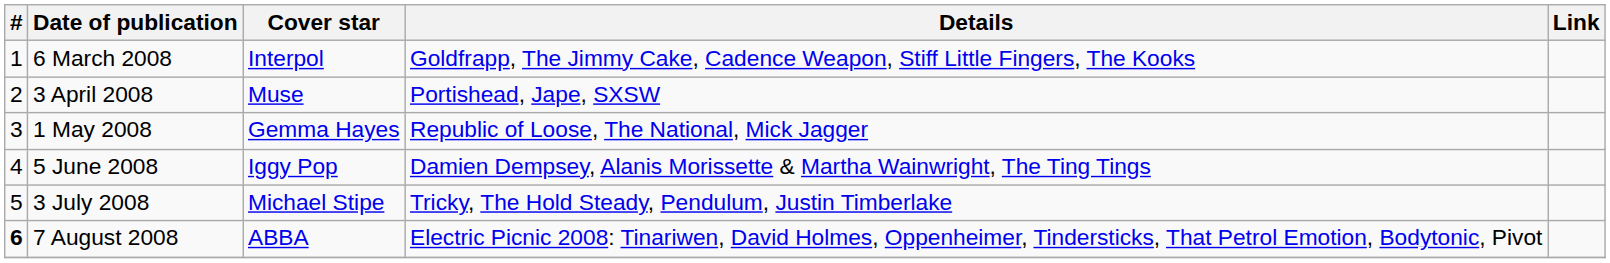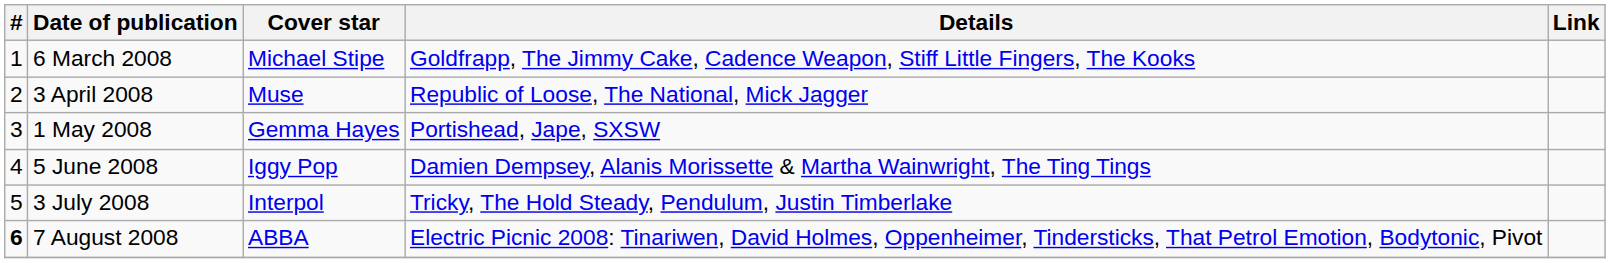 <table class="wikitable">
 <tr>
 <th>#</th>
 <th>Date of publication</th>
 <th>Cover star</th>
 <th>Details</th>
 <th>Link</th>
 </tr>
 <tr>
 <td>1</td>
 <td>6 March 2008</td>
-<td><a href='#'>Interpol</a></td>
+<td><a href='#'>Michael Stipe</a></td>
 <td><a href='#'>Goldfrapp</a>, <a href='#'>The Jimmy Cake</a>, <a href='#'>Cadence Weapon</a>, <a href='#'>Stiff Little Fingers</a>, <a href='#'>The Kooks</a></td>
 <td></td>
 </tr>
 <tr>
 <td>2</td>
 <td>3 April 2008</td>
 <td><a href='#'>Muse</a></td>
-<td><a href='#'>Portishead</a>, <a href='#'>Jape</a>, <a href='#'>SXSW</a></td>
+<td><a href='#'>Republic of Loose</a>, <a href='#'>The National</a>, <a href='#'>Mick Jagger</a></td>
 <td></td>
 </tr>
 <tr>
 <td>3</td>
 <td>1 May 2008</td>
 <td><a href='#'>Gemma Hayes</a></td>
-<td><a href='#'>Republic of Loose</a>, <a href='#'>The National</a>, <a href='#'>Mick Jagger</a></td>
+<td><a href='#'>Portishead</a>, <a href='#'>Jape</a>, <a href='#'>SXSW</a></td>
 <td></td>
 </tr>
 <tr>
 <td>4</td>
 <td>5 June 2008</td>
 <td><a href='#'>Iggy Pop</a></td>
 <td><a href='#'>Damien Dempsey</a>, <a href='#'>Alanis Morissette</a> & <a href='#'>Martha Wainwright</a>, <a href='#'>The Ting Tings</a></td>
 <td></td>
 </tr>
 <tr>
 <td>5</td>
 <td>3 July 2008</td>
-<td><a href='#'>Michael Stipe</a></td>
+<td><a href='#'>Interpol</a></td>
 <td><a href='#'>Tricky</a>, <a href='#'>The Hold Steady</a>, <a href='#'>Pendulum</a>, <a href='#'>Justin Timberlake</a></td>
 <td></td>
 </tr>
 <tr>
 <td><strong>6</strong></td>
 <td>7 August 2008</td>
 <td><a href='#'>ABBA</a></td>
 <td><a href='#'>Electric Picnic 2008</a>: <a href='#'>Tinariwen</a>, <a href='#'>David Holmes</a>, <a href='#'>Oppenheimer</a>, <a href='#'>Tindersticks</a>, <a href='#'>That Petrol Emotion</a>, <a href='#'>Bodytonic</a>, Pivot</td>
 <td></td>
 </tr>
 <tr>
 </tr>
 </table>
